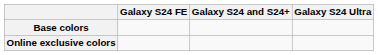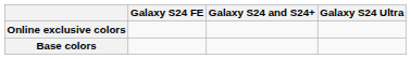 <table class="wikitable">
 <tr>
 <th></th>
 <th>Galaxy S24 FE</th>
 <th>Galaxy S24 and S24+</th>
 <th>Galaxy S24 Ultra</th>
 </tr>
 <tr>
+<th>Online exclusive colors</th>
+<td></td>
+<td></td>
+<td></td>
+</tr>
+<tr>
 <th>Base colors</th>
 <td></td>
 <td></td>
 <td></td>
 </tr>
-<tr>
-<th>Online exclusive colors</th>
-<td></td>
-<td></td>
-<td></td>
-</tr>
 </table>
